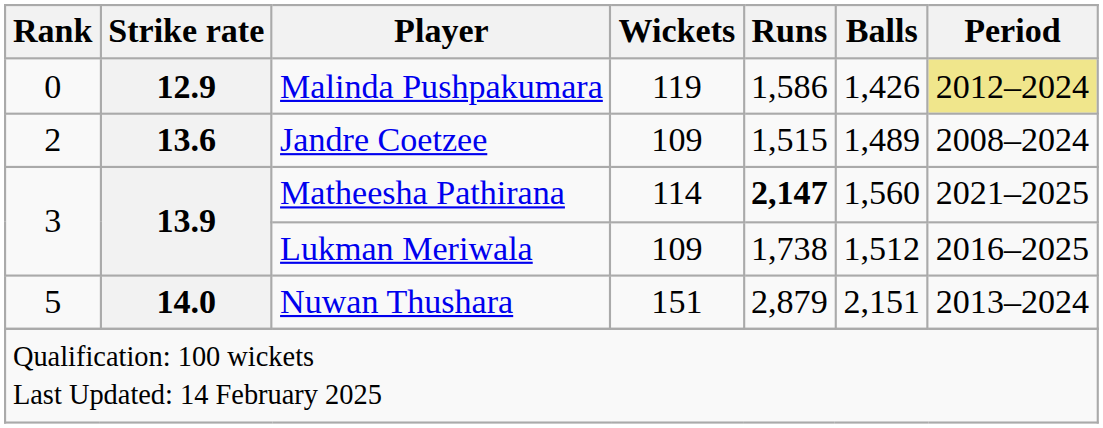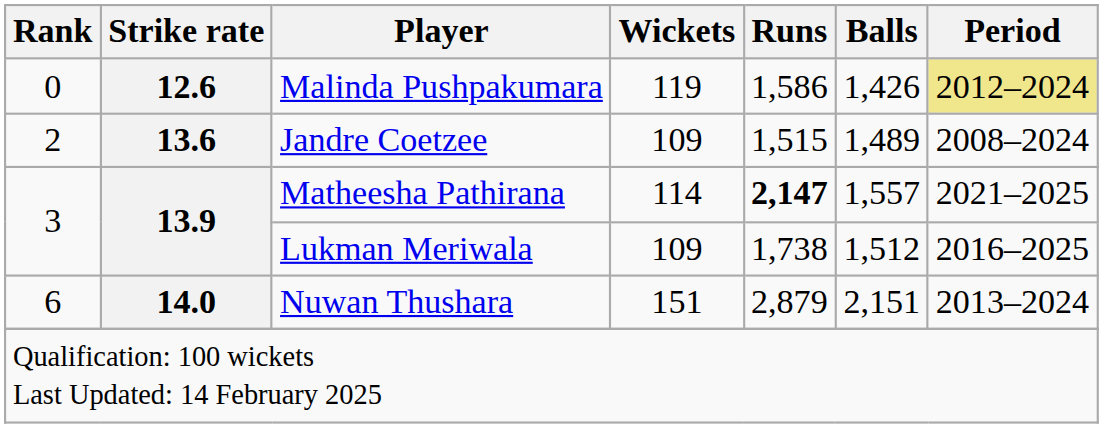 <table class="wikitable sortable">
 <tr>
 <th scope=col>Rank</th>
 <th scope=col>Strike rate</th>
 <th scope=col>Player</th>
 <th scope=col>Wickets</th>
 <th scope=col>Runs</th>
 <th scope=col>Balls</th>
 <th scope=col>Period</th>
 </tr>
 <tr>
 <td align=center>0</td>
-<th>12.9</th>
+<th>12.6</th>
 <td> <a href='#'>Malinda Pushpakumara</a></td>
 <td align=center>119</td>
 <td>1,586</td>
 <td>1,426</td>
 <td style="background: khaki;">2012–2024</td>
 </tr>
 <tr>
 <td align=center>2</td>
 <th>13.6</th>
 <td align=left> <a href='#'>Jandre Coetzee</a></td>
 <td align=center>109</td>
 <td>1,515</td>
 <td>1,489</td>
 <td>2008–2024</td>
 </tr>
 <tr>
 <td align=center rowspan=2>3</td>
 <th rowspan=2>13.9</th>
 <td> <a href='#'>Matheesha Pathirana</a></td>
 <td align=center>114</td>
 <td><strong>2,147</strong></td>
-<td>1,560</td>
+<td>1,557</td>
 <td>2021–2025</td>
 </tr>
 <tr>
 <td align=left> <a href='#'>Lukman Meriwala</a></td>
 <td align=center>109</td>
 <td>1,738</td>
 <td>1,512</td>
 <td>2016–2025</td>
 </tr>
 <tr>
-<td align=center>5</td>
+<td align=center>6</td>
 <th>14.0</th>
 <td> <a href='#'>Nuwan Thushara</a></td>
 <td align=center>151</td>
 <td>2,879</td>
 <td>2,151</td>
 <td>2013–2024</td>
 </tr>
 <tr>
 </tr>
 <tr class=sortbottom>
 <td colspan=7><small>Qualification: 100 wickets<br>Last Updated: 14 February 2025</small></td>
 </tr>
 </table>
